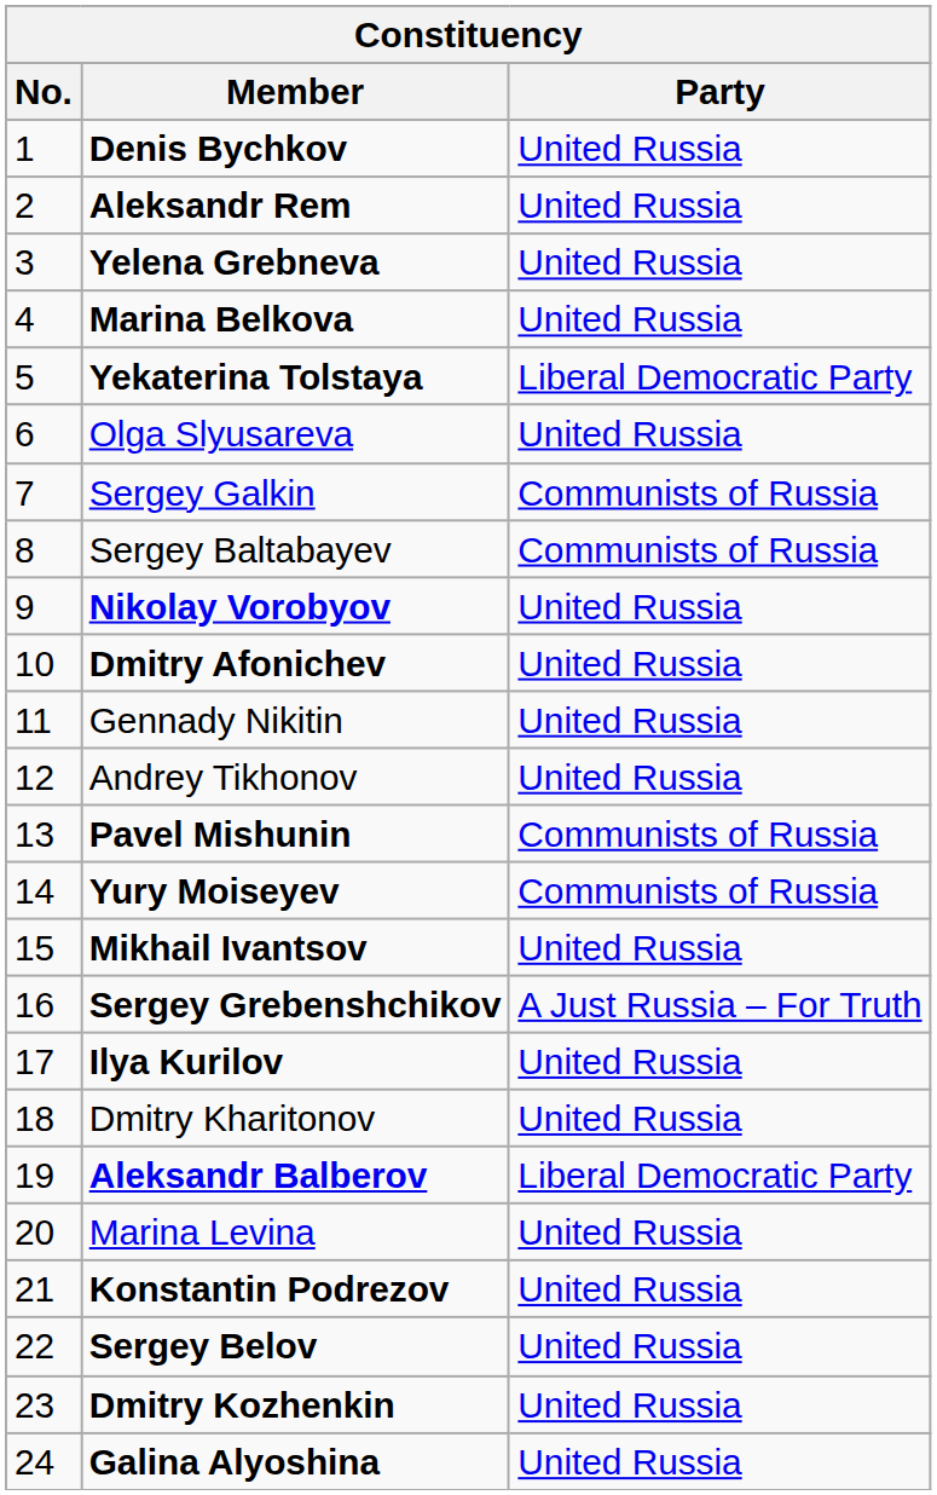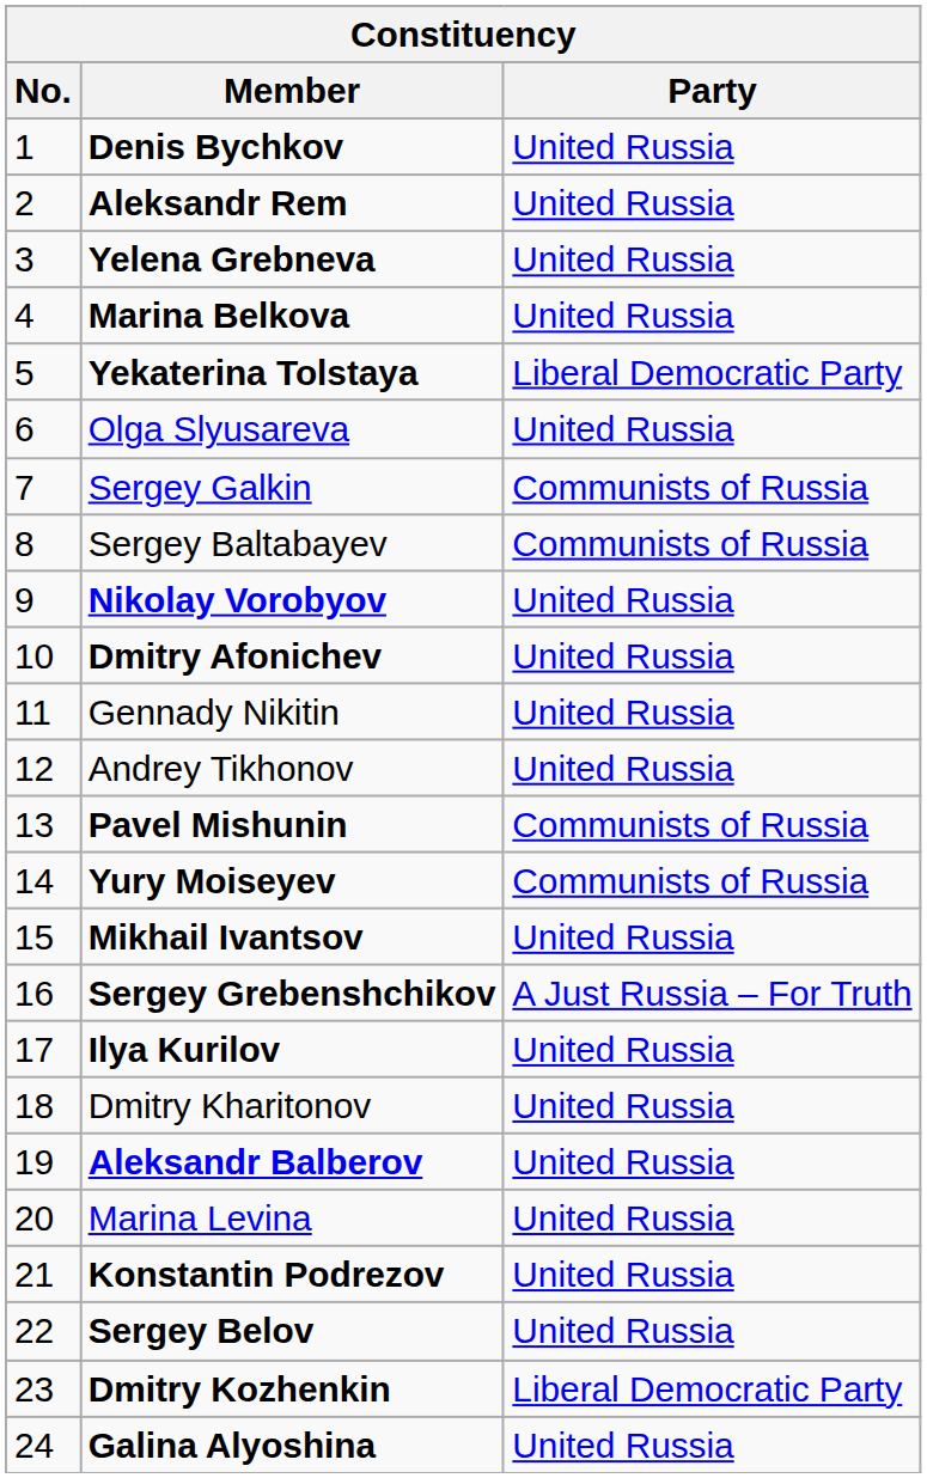 <table class="wikitable sortable mw-collapsible mw-collapsed" style="font-size: 95%;">
 <tr>
 <th colspan=3>Constituency</th>
 </tr>
 <tr>
 <th>No.</th>
 <th>Member</th>
 <th>Party</th>
 </tr>
 <tr>
 <td>1</td>
 <td><strong>Denis Bychkov</strong></td>
 <td><a href='#'>United Russia</a></td>
 </tr>
 <tr>
 <td>2</td>
 <td><strong>Aleksandr Rem</strong></td>
 <td><a href='#'>United Russia</a></td>
 </tr>
 <tr>
 <td>3</td>
 <td><strong>Yelena Grebneva</strong></td>
 <td><a href='#'>United Russia</a></td>
 </tr>
 <tr>
 <td>4</td>
 <td><strong>Marina Belkova</strong></td>
 <td><a href='#'>United Russia</a></td>
 </tr>
 <tr>
 <td>5</td>
 <td><strong>Yekaterina Tolstaya</strong></td>
 <td><a href='#'>Liberal Democratic Party</a></td>
 </tr>
 <tr>
 <td>6</td>
 <td><a href='#'>Olga Slyusareva</a></td>
 <td><a href='#'>United Russia</a></td>
 </tr>
 <tr>
 <td>7</td>
 <td><a href='#'>Sergey Galkin</a></td>
 <td><a href='#'>Communists of Russia</a></td>
 </tr>
 <tr>
 <td>8</td>
 <td>Sergey Baltabayev</td>
 <td><a href='#'>Communists of Russia</a></td>
 </tr>
 <tr>
 <td>9</td>
 <td><strong><a href='#'>Nikolay Vorobyov</a></strong></td>
 <td><a href='#'>United Russia</a></td>
 </tr>
 <tr>
 <td>10</td>
 <td><strong>Dmitry Afonichev</strong></td>
 <td><a href='#'>United Russia</a></td>
 </tr>
 <tr>
 <td>11</td>
 <td>Gennady Nikitin</td>
 <td><a href='#'>United Russia</a></td>
 </tr>
 <tr>
 <td>12</td>
 <td>Andrey Tikhonov</td>
 <td><a href='#'>United Russia</a></td>
 </tr>
 <tr>
 <td>13</td>
 <td><strong>Pavel Mishunin</strong></td>
 <td><a href='#'>Communists of Russia</a></td>
 </tr>
 <tr>
 <td>14</td>
 <td><strong>Yury Moiseyev</strong></td>
 <td><a href='#'>Communists of Russia</a></td>
 </tr>
 <tr>
 <td>15</td>
 <td><strong>Mikhail Ivantsov</strong></td>
 <td><a href='#'>United Russia</a></td>
 </tr>
 <tr>
 <td>16</td>
 <td><strong>Sergey Grebenshchikov</strong></td>
 <td><a href='#'>A Just Russia – For Truth</a></td>
 </tr>
 <tr>
 <td>17</td>
 <td><strong>Ilya Kurilov</strong></td>
 <td><a href='#'>United Russia</a></td>
 </tr>
 <tr>
 <td>18</td>
 <td>Dmitry Kharitonov</td>
 <td><a href='#'>United Russia</a></td>
 </tr>
 <tr>
 <td>19</td>
 <td><strong><a href='#'>Aleksandr Balberov</a></strong></td>
-<td><a href='#'>Liberal Democratic Party</a></td>
+<td><a href='#'>United Russia</a></td>
 </tr>
 <tr>
 <td>20</td>
 <td><a href='#'>Marina Levina</a></td>
 <td><a href='#'>United Russia</a></td>
 </tr>
 <tr>
 <td>21</td>
 <td><strong>Konstantin Podrezov</strong></td>
 <td><a href='#'>United Russia</a></td>
 </tr>
 <tr>
 <td>22</td>
 <td><strong>Sergey Belov</strong></td>
 <td><a href='#'>United Russia</a></td>
 </tr>
 <tr>
 <td>23</td>
 <td><strong>Dmitry Kozhenkin</strong></td>
-<td><a href='#'>United Russia</a></td>
+<td><a href='#'>Liberal Democratic Party</a></td>
 </tr>
 <tr>
 <td>24</td>
 <td><strong>Galina Alyoshina</strong></td>
 <td><a href='#'>United Russia</a></td>
 </tr>
 </table>
